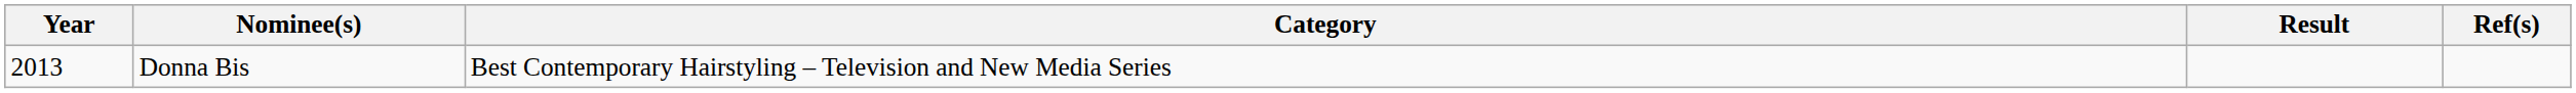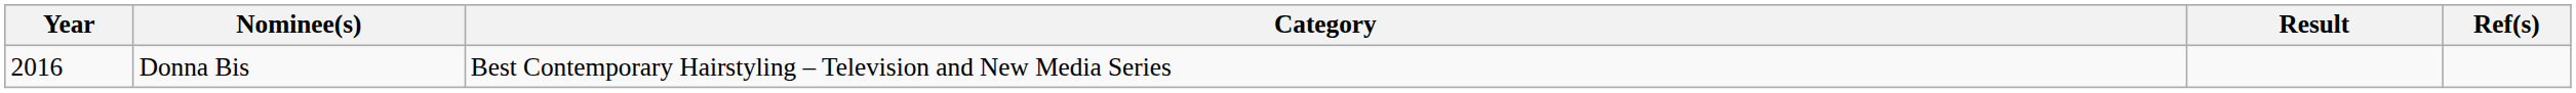 <table class="wikitable" width=100%>
 <tr>
 <th width=5%>Year</th>
 <th>Nominee(s)</th>
 <th>Category</th>
 <th width=10%>Result</th>
 <th width=5%>Ref(s)</th>
 </tr>
 <tr>
-<td>2013</td>
+<td>2016</td>
 <td>Donna Bis</td>
 <td>Best Contemporary Hairstyling – Television and New Media Series</td>
 <td></td>
 <td></td>
 </tr>
 </table>
